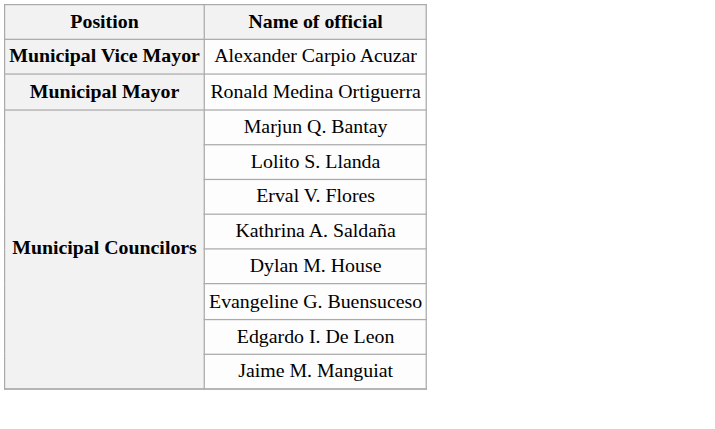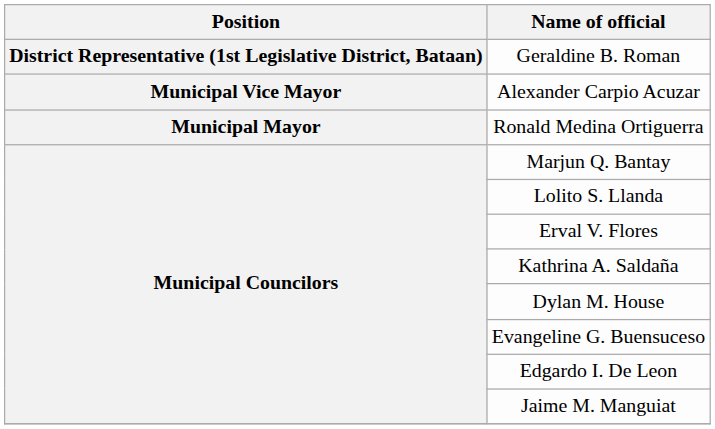 <table class="wikitable collapsible" style="font-size:100%;background-color:#FDFDFD;line-height:1.30em;">
 <tr>
 <th scope="col">Position</th>
 <th scope="col">Name of official</th>
+</tr>
+<tr>
+<th scope="row" rowspan=1>District Representative (1st Legislative District, Bataan)</th>
+<td style="text-align:center;">Geraldine B. Roman</td>
 </tr>
 <tr>
 <th scope="row">Municipal Vice Mayor</th>
 <td style="text-align:center;">Alexander Carpio Acuzar</td>
 </tr>
 <tr>
 <th scope="row">Municipal Mayor</th>
 <td style="text-align:center;">Ronald Medina Ortiguerra</td>
 </tr>
 <tr>
 <th scope="row" rowspan=8>Municipal Councilors</th>
 <td style="text-align:center;">Marjun Q. Bantay</td>
 </tr>
 <tr>
 <td style="text-align:center;">Lolito S. Llanda</td>
 </tr>
 <tr>
 <td style="text-align:center;">Erval V. Flores</td>
 </tr>
 <tr>
 <td style="text-align:center;">Kathrina A. Saldaña</td>
 </tr>
 <tr>
 <td style="text-align:center;">Dylan M. House</td>
 </tr>
 <tr>
 <td style="text-align:center;">Evangeline G. Buensuceso</td>
 </tr>
 <tr>
 <td style="text-align:center;">Edgardo I. De Leon</td>
 </tr>
 <tr>
 <td style="text-align:center;">Jaime M. Manguiat</td>
 </tr>
 <tr>
 </tr>
 </table>
